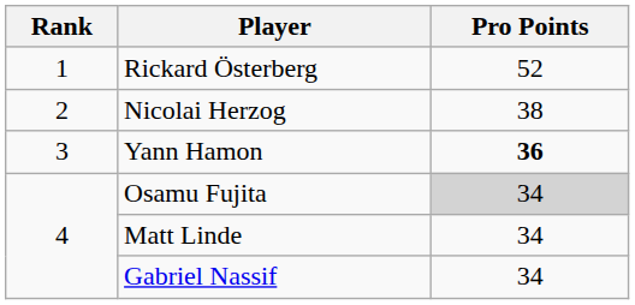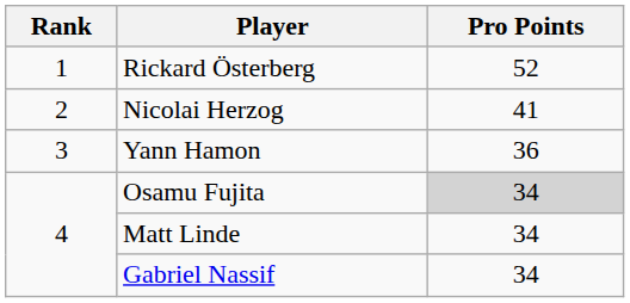 <table class="wikitable" width=30%>
 <tr>
 <th>Rank</th>
 <th>Player</th>
 <th>Pro Points</th>
 </tr>
 <tr>
 <td align=center>1</td>
 <td> Rickard Österberg</td>
 <td align=center>52</td>
 </tr>
 <tr>
 <td align=center>2</td>
 <td> Nicolai Herzog</td>
-<td align=center>38</td>
+<td align=center>41</td>
 </tr>
 <tr>
 <td align=center>3</td>
 <td> Yann Hamon</td>
-<td align=center><strong>36</strong></td>
+<td align=center>36</td>
 </tr>
 <tr>
 <td align=center rowspan=3>4</td>
 <td> Osamu Fujita</td>
 <td align=center style="background: lightgrey;">34</td>
 </tr>
 <tr>
 <td> Matt Linde</td>
 <td align=center>34</td>
 </tr>
 <tr>
 <td> <a href='#'>Gabriel Nassif</a></td>
 <td align=center>34</td>
 </tr>
 </table>
